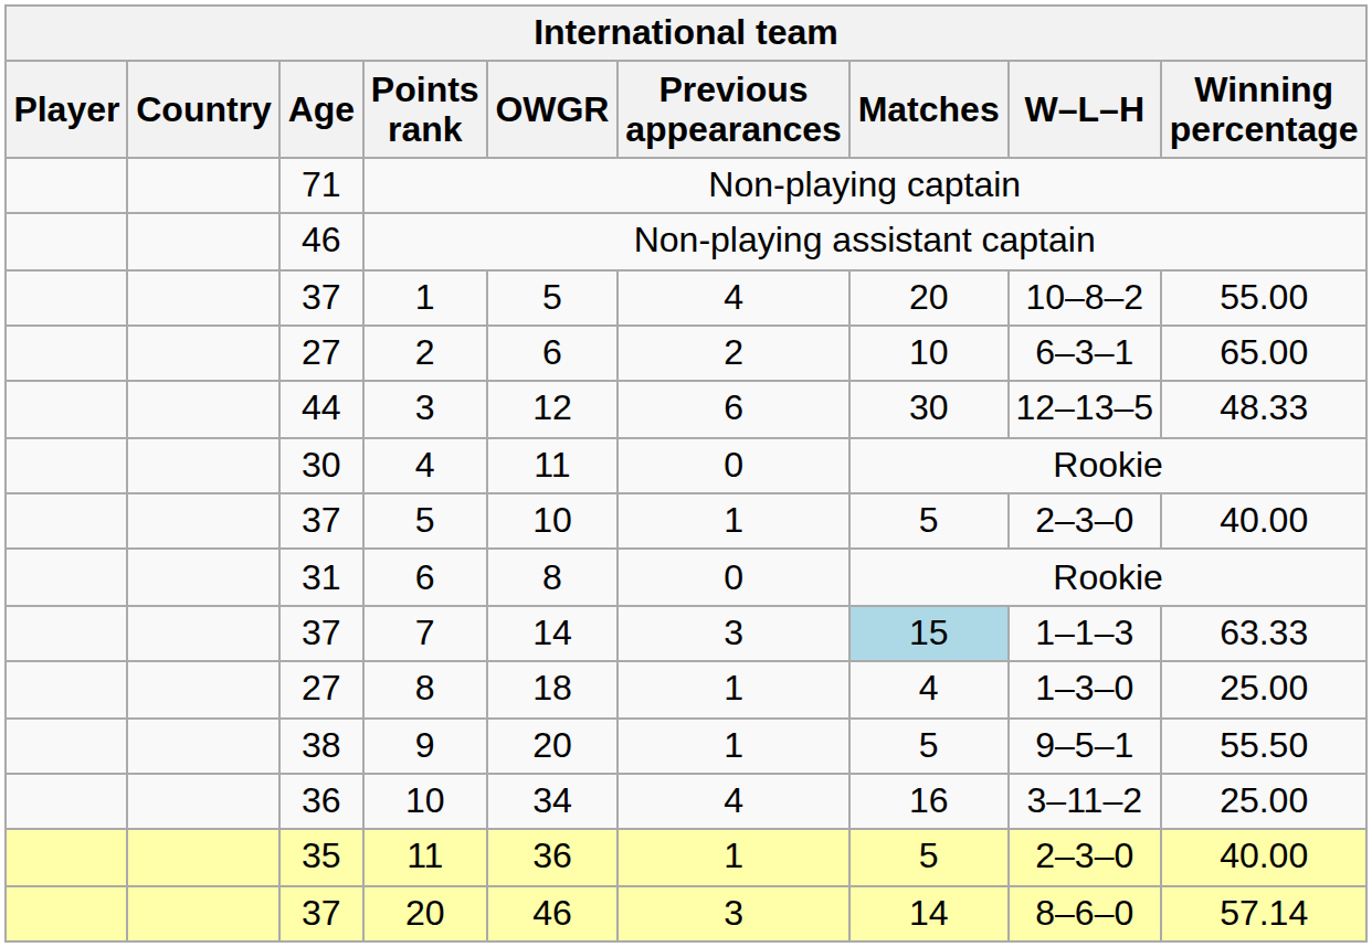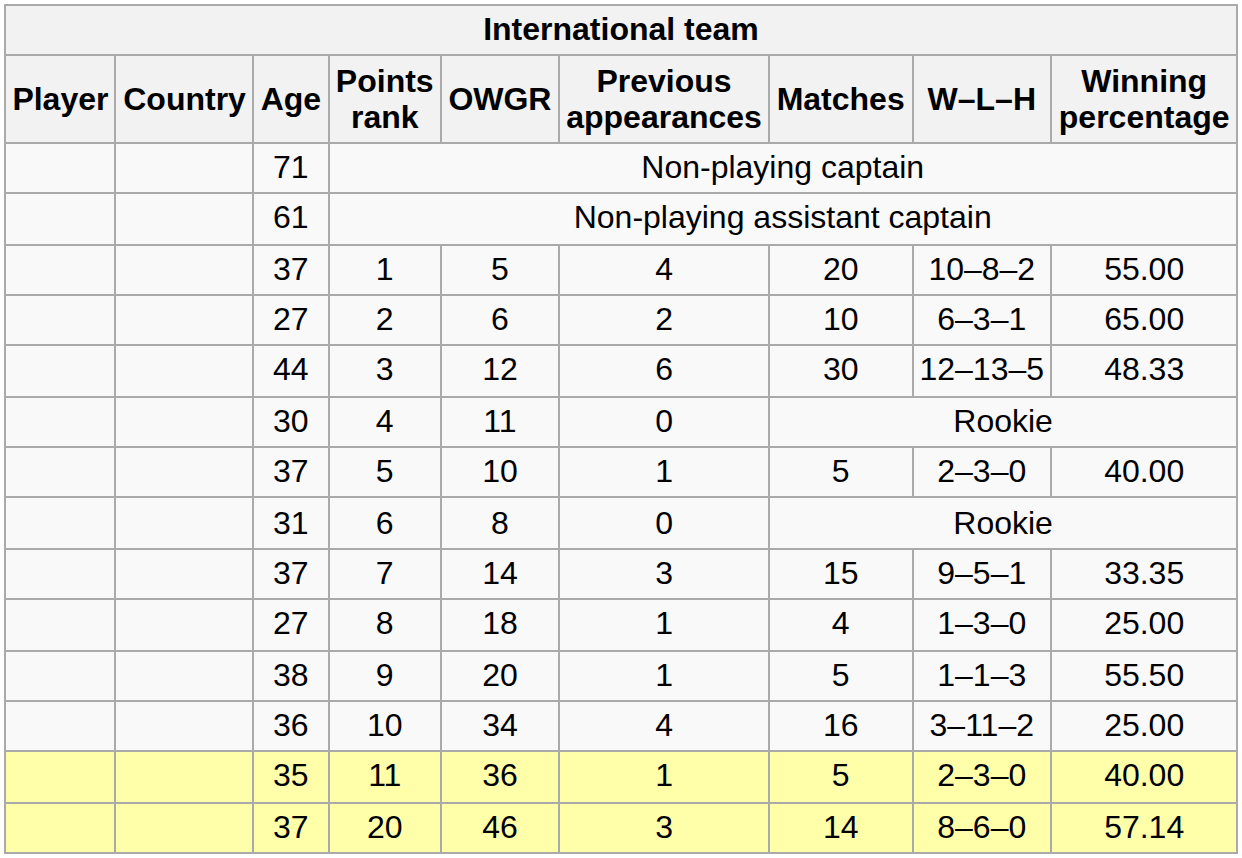 <table class="wikitable sortable" style="text-align:center">
 <tr>
 <th colspan=9>International team</th>
 </tr>
 <tr>
 <th>Player</th>
 <th>Country</th>
 <th>Age</th>
 <th data-sort-type="number">Points<br>rank</th>
 <th data-sort-type="number">OWGR</th>
 <th data-sort-type="number">Previous<br>appearances</th>
 <th data-sort-type="number">Matches</th>
 <th data-sort-type="number">W–L–H</th>
 <th data-sort-type="number">Winning<br>percentage</th>
 </tr>
 <tr>
 <td align=left></td>
 <td align=left></td>
 <td>71</td>
 <td colspan=6>Non-playing captain</td>
 </tr>
 <tr>
 <td align=left></td>
 <td align=left></td>
-<td>46</td>
+<td>61</td>
 <td colspan=6>Non-playing assistant captain</td>
 </tr>
 <tr>
 <td align=left></td>
 <td align=left></td>
 <td>37</td>
 <td>1</td>
 <td>5</td>
 <td>4</td>
 <td>20</td>
 <td>10–8–2</td>
 <td>55.00</td>
 </tr>
 <tr>
 <td align=left></td>
 <td align=left></td>
 <td>27</td>
 <td>2</td>
 <td>6</td>
 <td>2</td>
 <td>10</td>
 <td>6–3–1</td>
 <td>65.00</td>
 </tr>
 <tr>
 <td align=left></td>
 <td align=left></td>
 <td>44</td>
 <td>3</td>
 <td>12</td>
 <td>6</td>
 <td>30</td>
 <td>12–13–5</td>
 <td>48.33</td>
 </tr>
 <tr>
 <td align=left></td>
 <td align=left></td>
 <td>30</td>
 <td>4</td>
 <td>11</td>
 <td>0</td>
 <td colspan=3>Rookie</td>
 </tr>
 <tr>
 <td align=left></td>
 <td align=left></td>
 <td>37</td>
 <td>5</td>
 <td>10</td>
 <td>1</td>
 <td>5</td>
 <td>2–3–0</td>
 <td>40.00</td>
 </tr>
 <tr>
 <td align=left></td>
 <td align=left></td>
 <td>31</td>
 <td>6</td>
 <td>8</td>
 <td>0</td>
 <td colspan=3>Rookie</td>
 </tr>
 <tr>
 <td align=left></td>
 <td align=left></td>
 <td>37</td>
 <td>7</td>
 <td>14</td>
 <td>3</td>
-<td style="background: lightblue;">15</td>
-<td>1–1–3</td>
-<td>63.33</td>
+<td>15</td>
+<td>9–5–1</td>
+<td>33.35</td>
 </tr>
 <tr>
 <td align=left></td>
 <td align=left></td>
 <td>27</td>
 <td>8</td>
 <td>18</td>
 <td>1</td>
 <td>4</td>
 <td>1–3–0</td>
 <td>25.00</td>
 </tr>
 <tr>
 <td align=left></td>
 <td align=left></td>
 <td>38</td>
 <td>9</td>
 <td>20</td>
 <td>1</td>
 <td>5</td>
-<td>9–5–1</td>
+<td>1–1–3</td>
 <td>55.50</td>
 </tr>
 <tr>
 <td align=left></td>
 <td align=left></td>
 <td>36</td>
 <td>10</td>
 <td>34</td>
 <td>4</td>
 <td>16</td>
 <td>3–11–2</td>
 <td>25.00</td>
 </tr>
 <tr style="background:#ffa;">
 <td align=left></td>
 <td align=left></td>
 <td>35</td>
 <td>11</td>
 <td>36</td>
 <td>1</td>
 <td>5</td>
 <td>2–3–0</td>
 <td>40.00</td>
 </tr>
 <tr style="background:#ffa;">
 <td align=left></td>
 <td align=left></td>
 <td>37</td>
 <td>20</td>
 <td>46</td>
 <td>3</td>
 <td>14</td>
 <td>8–6–0</td>
 <td>57.14</td>
 </tr>
 </table>
